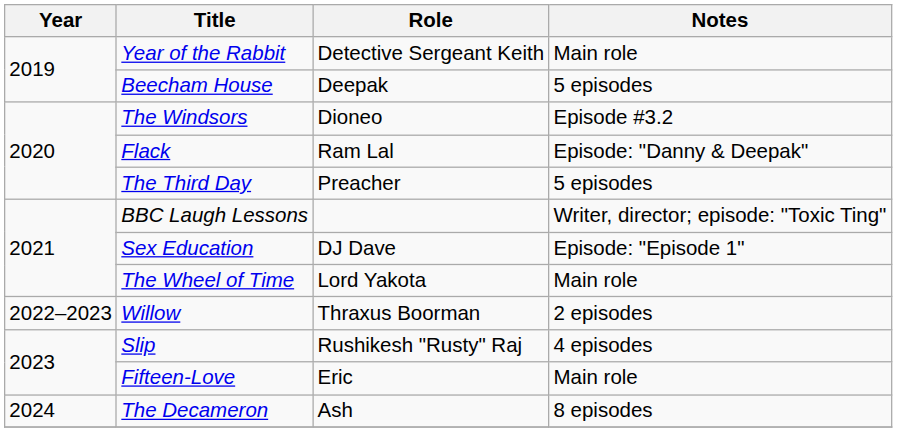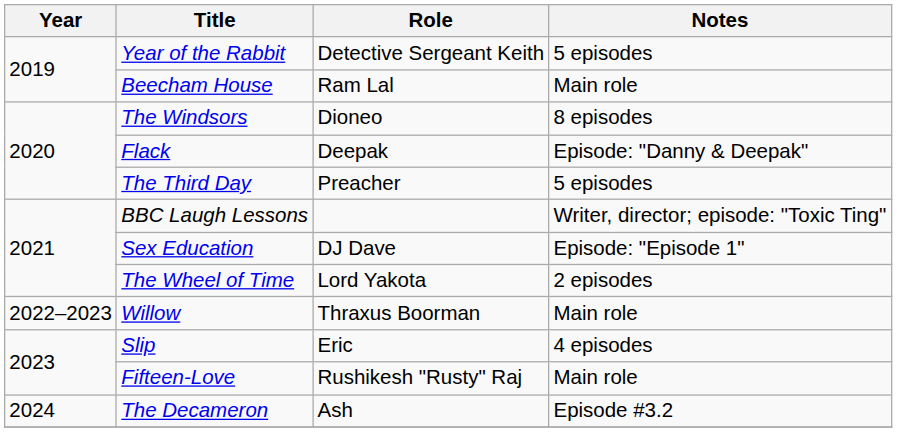 <table class="wikitable sortable">
 <tr>
 <th>Year</th>
 <th>Title</th>
 <th>Role</th>
 <th class="unsortable">Notes</th>
 </tr>
 <tr>
 <td rowspan="2">2019</td>
 <td><em><a href='#'>Year of the Rabbit</a></em></td>
 <td>Detective Sergeant Keith</td>
-<td>Main role</td>
+<td>5 episodes</td>
 </tr>
 <tr>
 <td><em><a href='#'>Beecham House</a></em></td>
-<td>Deepak</td>
-<td>5 episodes</td>
+<td>Ram Lal</td>
+<td>Main role</td>
 </tr>
 <tr>
 <td rowspan="3">2020</td>
 <td><em><a href='#'>The Windsors</a></em></td>
 <td>Dioneo</td>
-<td>Episode #3.2</td>
+<td>8 episodes</td>
 </tr>
 <tr>
 <td><em><a href='#'>Flack</a></em></td>
-<td>Ram Lal</td>
+<td>Deepak</td>
 <td>Episode: "Danny & Deepak"</td>
 </tr>
 <tr>
 <td><em><a href='#'>The Third Day</a></em></td>
 <td>Preacher</td>
 <td>5 episodes</td>
 </tr>
 <tr>
 <td rowspan="3">2021</td>
 <td><em>BBC Laugh Lessons</em></td>
 <td></td>
 <td>Writer, director; episode: "Toxic Ting"</td>
 </tr>
 <tr>
 <td><em><a href='#'>Sex Education</a></em></td>
 <td>DJ Dave</td>
 <td>Episode: "Episode 1"</td>
 </tr>
 <tr>
 <td><em><a href='#'>The Wheel of Time</a></em></td>
 <td>Lord Yakota</td>
-<td>Main role</td>
+<td>2 episodes</td>
 </tr>
 <tr>
 <td>2022–2023</td>
 <td><em><a href='#'>Willow</a></em></td>
 <td>Thraxus Boorman</td>
-<td>2 episodes</td>
+<td>Main role</td>
 </tr>
 <tr>
 <td rowspan="2">2023</td>
 <td><em><a href='#'>Slip</a></em></td>
-<td>Rushikesh "Rusty" Raj</td>
+<td>Eric</td>
 <td>4 episodes</td>
 </tr>
 <tr>
 <td><em><a href='#'>Fifteen-Love</a></em></td>
-<td>Eric</td>
+<td>Rushikesh "Rusty" Raj</td>
 <td>Main role</td>
 </tr>
 <tr>
 <td>2024</td>
 <td><em><a href='#'>The Decameron</a></em></td>
 <td>Ash</td>
-<td>8 episodes</td>
+<td>Episode #3.2</td>
 </tr>
 <tr>
 </tr>
 </table>
